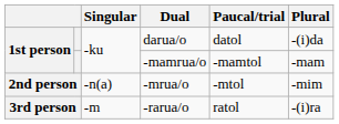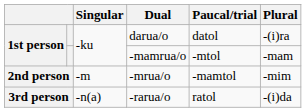 <table class="wikitable">
 <tr>
 <th colspan="2"></th>
 <th>Singular</th>
 <th>Dual</th>
 <th>Paucal/trial</th>
 <th>Plural</th>
 </tr>
 <tr>
 <th rowspan="2">1st person</th>
 <th></th>
 <td rowspan="2">-ku</td>
 <td>darua/o</td>
 <td>datol</td>
-<td>-(i)da</td>
+<td>-(i)ra</td>
 </tr>
 <tr>
 <th></th>
 <td>-mamrua/o</td>
-<td>-mamtol</td>
+<td>-mtol</td>
 <td>-mam</td>
 </tr>
 <tr>
 <th colspan="2">2nd person</th>
-<td>-n(a)</td>
+<td>-m</td>
 <td>-mrua/o</td>
-<td>-mtol</td>
+<td>-mamtol</td>
 <td>-mim</td>
 </tr>
 <tr>
 <th colspan="2">3rd person</th>
-<td>-m</td>
+<td>-n(a)</td>
 <td>-rarua/o</td>
 <td>ratol</td>
-<td>-(i)ra</td>
+<td>-(i)da</td>
 </tr>
 </table>
